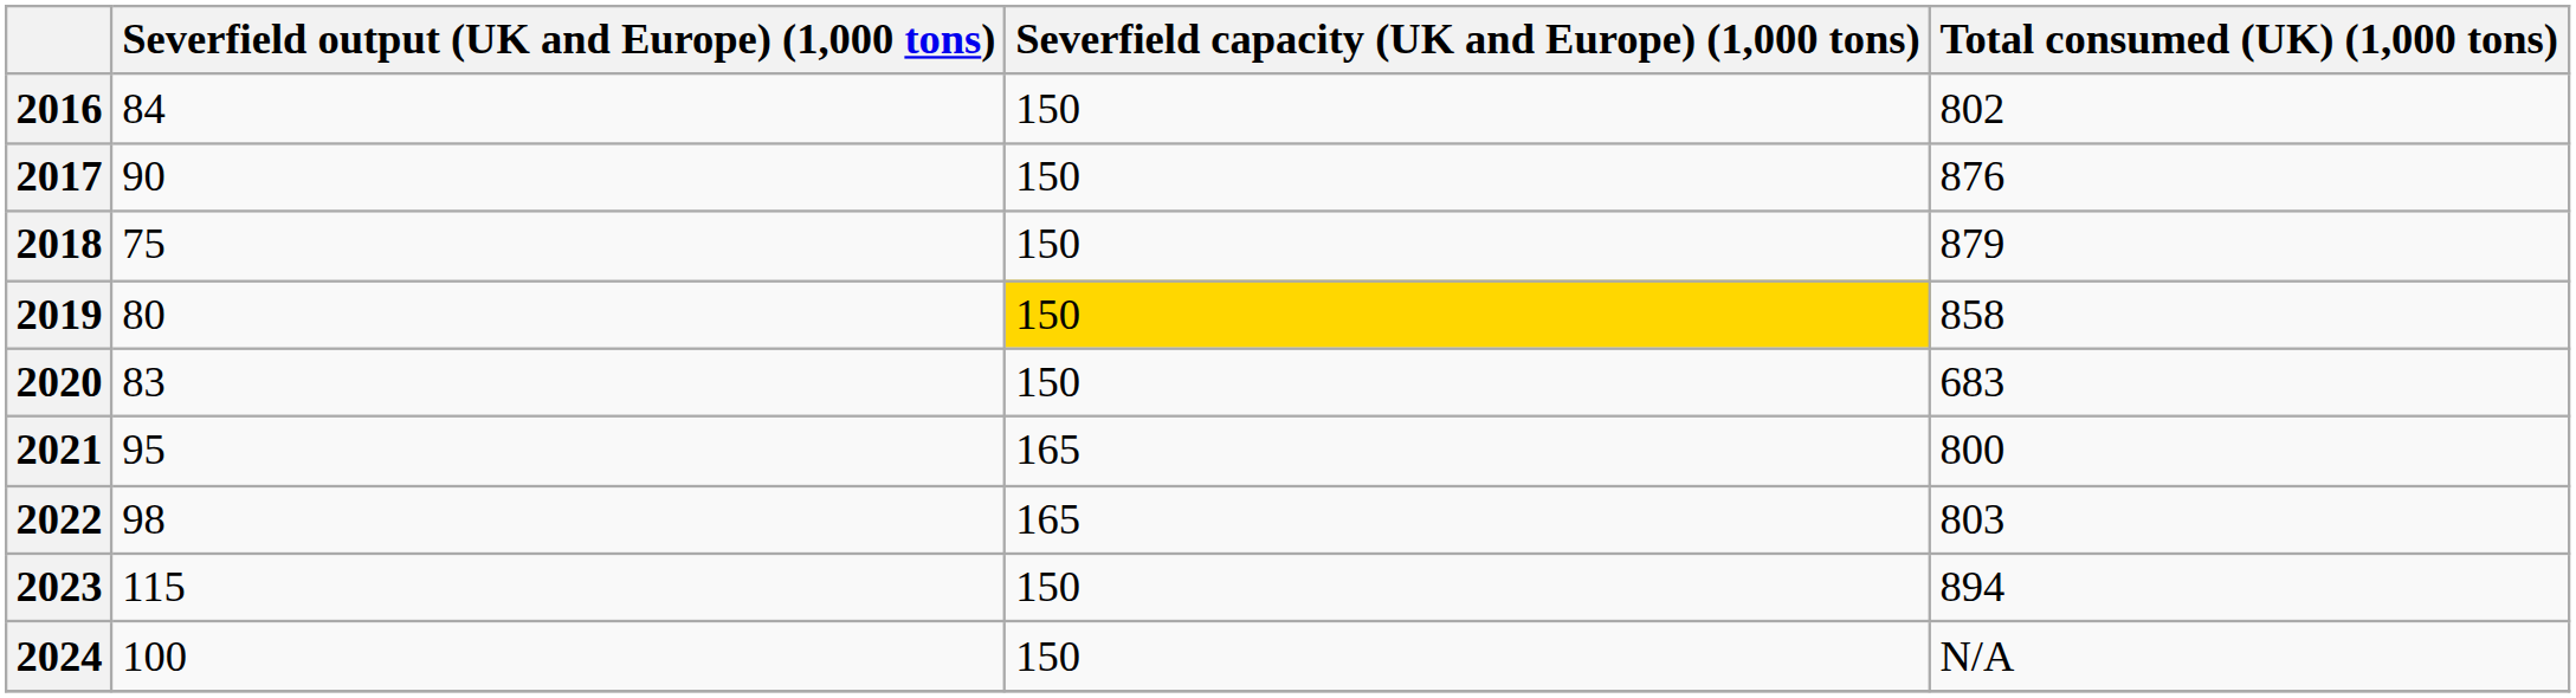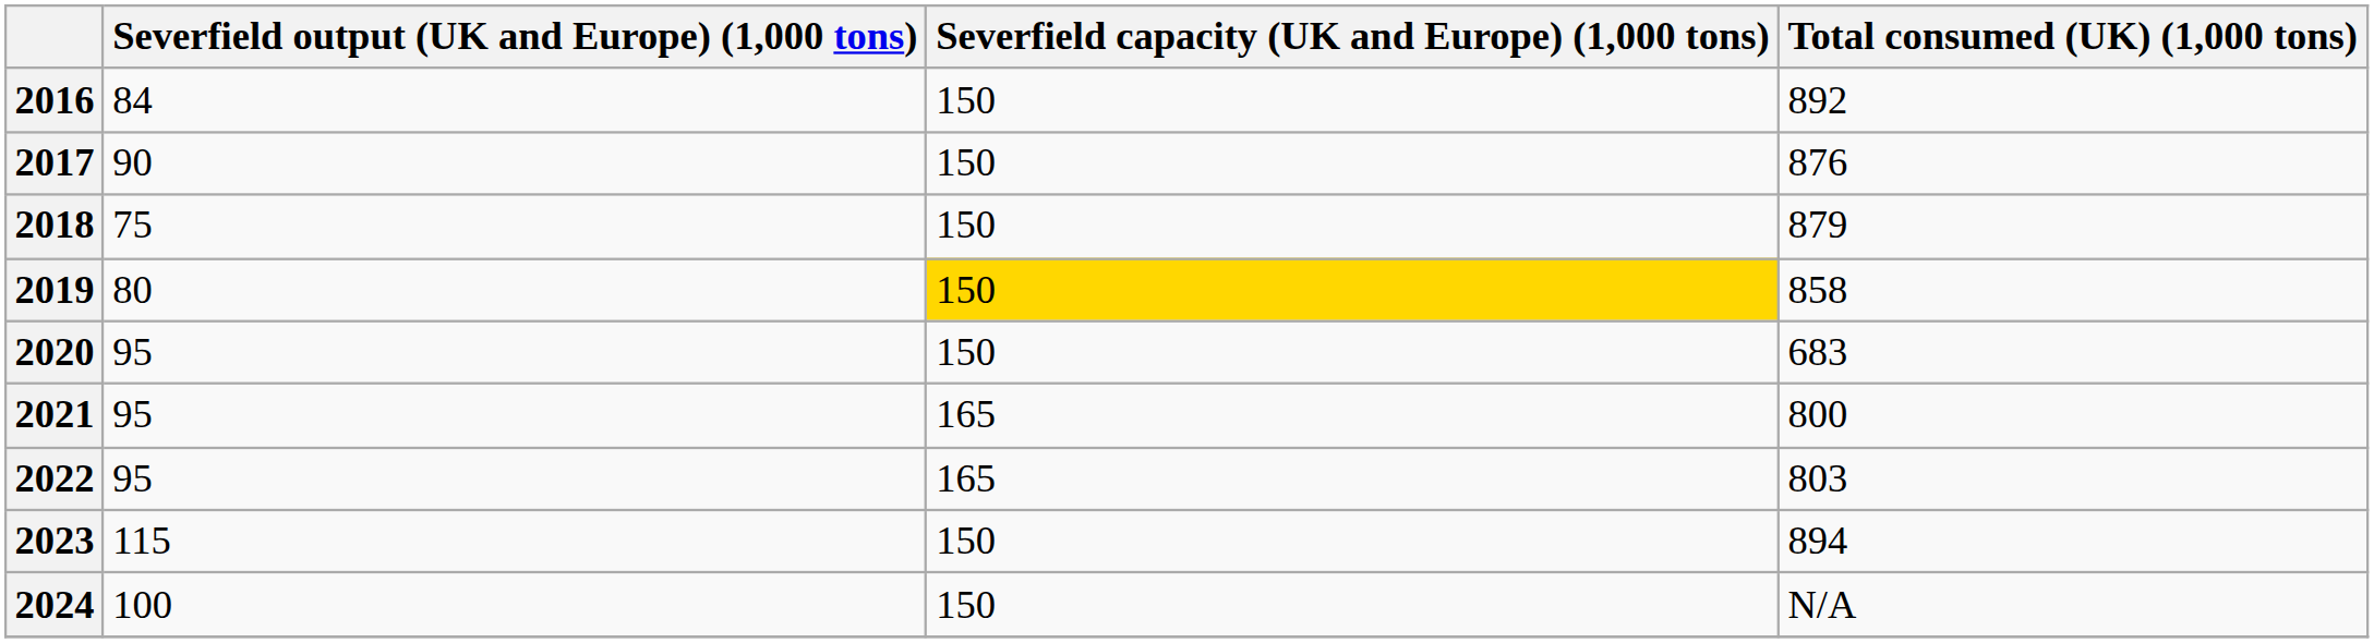 <table class="wikitable">
 <tr>
 <th></th>
 <th>Severfield output (UK and Europe) (1,000 <a href='#'>tons</a>)</th>
 <th>Severfield capacity (UK and Europe) (1,000 tons)</th>
 <th>Total consumed (UK) (1,000 tons)</th>
 </tr>
 <tr>
 <th>2016</th>
 <td>84</td>
 <td>150</td>
-<td>802</td>
+<td>892</td>
 </tr>
 <tr>
 <th>2017</th>
 <td>90</td>
 <td>150</td>
 <td>876</td>
 </tr>
 <tr>
 <th>2018</th>
 <td>75</td>
 <td>150</td>
 <td>879</td>
 </tr>
 <tr>
 <th>2019</th>
 <td>80</td>
 <td style="background: gold;">150</td>
 <td>858</td>
 </tr>
 <tr>
 <th>2020</th>
-<td>83</td>
+<td>95</td>
 <td>150</td>
 <td>683</td>
 </tr>
 <tr>
 <th>2021</th>
 <td>95</td>
 <td>165</td>
 <td>800</td>
 </tr>
 <tr>
 <th>2022</th>
-<td>98</td>
+<td>95</td>
 <td>165</td>
 <td>803</td>
 </tr>
 <tr>
 <th>2023</th>
 <td>115</td>
 <td>150</td>
 <td>894</td>
 </tr>
 <tr>
 <th>2024</th>
 <td>100</td>
 <td>150</td>
 <td>N/A</td>
 </tr>
 <tr>
 </tr>
 </table>
